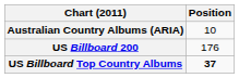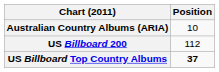 <table class="wikitable sortable plainrowheaders">
 <tr>
 <th>Chart (2011)</th>
 <th>Position</th>
 </tr>
 <tr>
 <th scope="row">Australian Country Albums (ARIA)</th>
 <td style="text-align:center;">10</td>
 </tr>
 <tr>
 <th scope="row">US <a href='#'><em>Billboard</em> 200</a></th>
-<td style="text-align:center;">176</td>
+<td style="text-align:center;">112</td>
 </tr>
 <tr>
 <th scope="row">US <em>Billboard</em> <a href='#'>Top Country Albums</a></th>
 <td style="text-align:center;"><strong>37</strong></td>
 </tr>
 </table>
